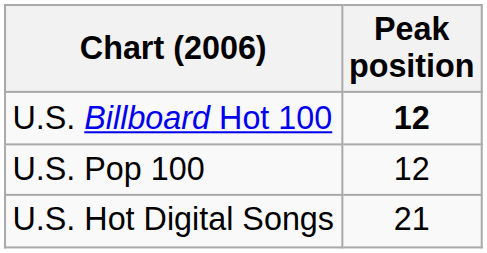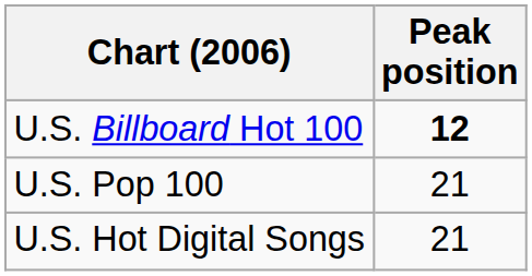 <table class="wikitable">
 <tr>
 <th align="left">Chart (2006)</th>
 <th align="center">Peak<br>position</th>
 </tr>
 <tr>
 <td align="left">U.S. <a href='#'><em>Billboard</em> Hot 100</a></td>
 <td align="center"><strong>12</strong></td>
 </tr>
 <tr>
 <td align="left">U.S. Pop 100</td>
-<td align="center">12</td>
+<td align="center">21</td>
 </tr>
 <tr>
 <td align="left">U.S. Hot Digital Songs</td>
 <td align="center">21</td>
 </tr>
 </table>
